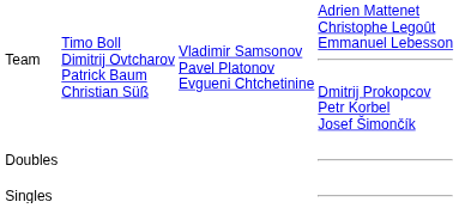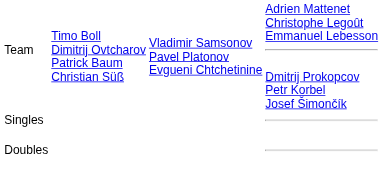 <table>
 <tr>
 <td>Team</td>
 <td><br><a href='#'>Timo Boll</a><br><a href='#'>Dimitrij Ovtcharov</a><br><a href='#'>Patrick Baum</a><br><a href='#'>Christian Süß</a></td>
 <td><br><a href='#'>Vladimir Samsonov</a><br><a href='#'>Pavel Platonov</a><br><a href='#'>Evgueni Chtchetinine</a></td>
 <td><br><a href='#'>Adrien Mattenet</a><br><a href='#'>Christophe Legoût</a><br><a href='#'>Emmanuel Lebesson</a><hr><br><a href='#'>Dmitrij Prokopcov</a><br><a href='#'>Petr Korbel</a><br><a href='#'>Josef Šimončík</a></td>
 </tr>
 <tr>
+<td>Singles</td>
+<td></td>
+<td></td>
+<td><hr></td>
+</tr>
+<tr>
 <td>Doubles</td>
 <td><br></td>
 <td><br></td>
 <td><br><hr><br></td>
 </tr>
-<tr>
-<td>Singles</td>
-<td></td>
-<td></td>
-<td><hr></td>
-</tr>
 </table>
